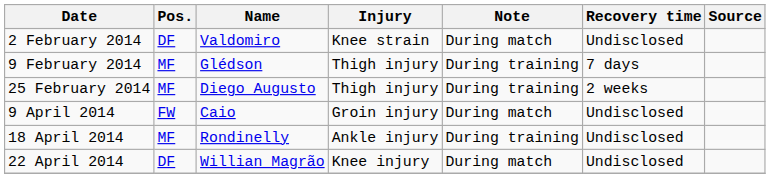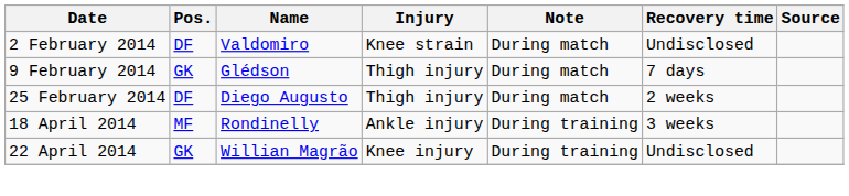 <table class="wikitable">
 <tr>
 <th>Date</th>
 <th>Pos.</th>
 <th>Name</th>
 <th>Injury</th>
 <th>Note</th>
 <th>Recovery time</th>
 <th>Source</th>
 </tr>
 <tr>
 <td>2 February 2014</td>
 <td><a href='#'>DF</a></td>
 <td><a href='#'>Valdomiro</a></td>
 <td>Knee strain</td>
 <td>During match</td>
 <td>Undisclosed</td>
 <td></td>
 </tr>
 <tr>
 <td>9 February 2014</td>
-<td><a href='#'>MF</a></td>
+<td><a href='#'>GK</a></td>
 <td><a href='#'>Glédson</a></td>
 <td>Thigh injury</td>
-<td>During training</td>
+<td>During match</td>
 <td>7 days</td>
 <td></td>
 </tr>
 <tr>
 <td>25 February 2014</td>
-<td><a href='#'>MF</a></td>
+<td><a href='#'>DF</a></td>
 <td><a href='#'>Diego Augusto</a></td>
 <td>Thigh injury</td>
-<td>During training</td>
+<td>During match</td>
 <td>2 weeks</td>
-<td></td>
-</tr>
-<tr>
-<td>9 April 2014</td>
-<td><a href='#'>FW</a></td>
-<td><a href='#'>Caio</a></td>
-<td>Groin injury</td>
-<td>During match</td>
-<td>Undisclosed</td>
 <td></td>
 </tr>
 <tr>
 <td>18 April 2014</td>
 <td><a href='#'>MF</a></td>
 <td><a href='#'>Rondinelly</a></td>
 <td>Ankle injury</td>
 <td>During training</td>
-<td>Undisclosed</td>
+<td>3 weeks</td>
 <td></td>
 </tr>
 <tr>
 <td>22 April 2014</td>
-<td><a href='#'>DF</a></td>
+<td><a href='#'>GK</a></td>
 <td><a href='#'>Willian Magrão</a></td>
 <td>Knee injury</td>
-<td>During match</td>
+<td>During training</td>
 <td>Undisclosed</td>
 <td></td>
 </tr>
 <tr>
 </tr>
 </table>
